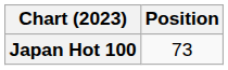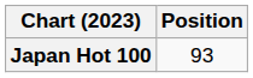 <table class="wikitable plainrowheaders" style="text-align:center">
 <tr>
 <th>Chart (2023)</th>
 <th>Position</th>
 </tr>
 <tr>
 <th scope="row">Japan Hot 100</th>
-<td>73</td>
+<td>93</td>
 </tr>
 </table>
